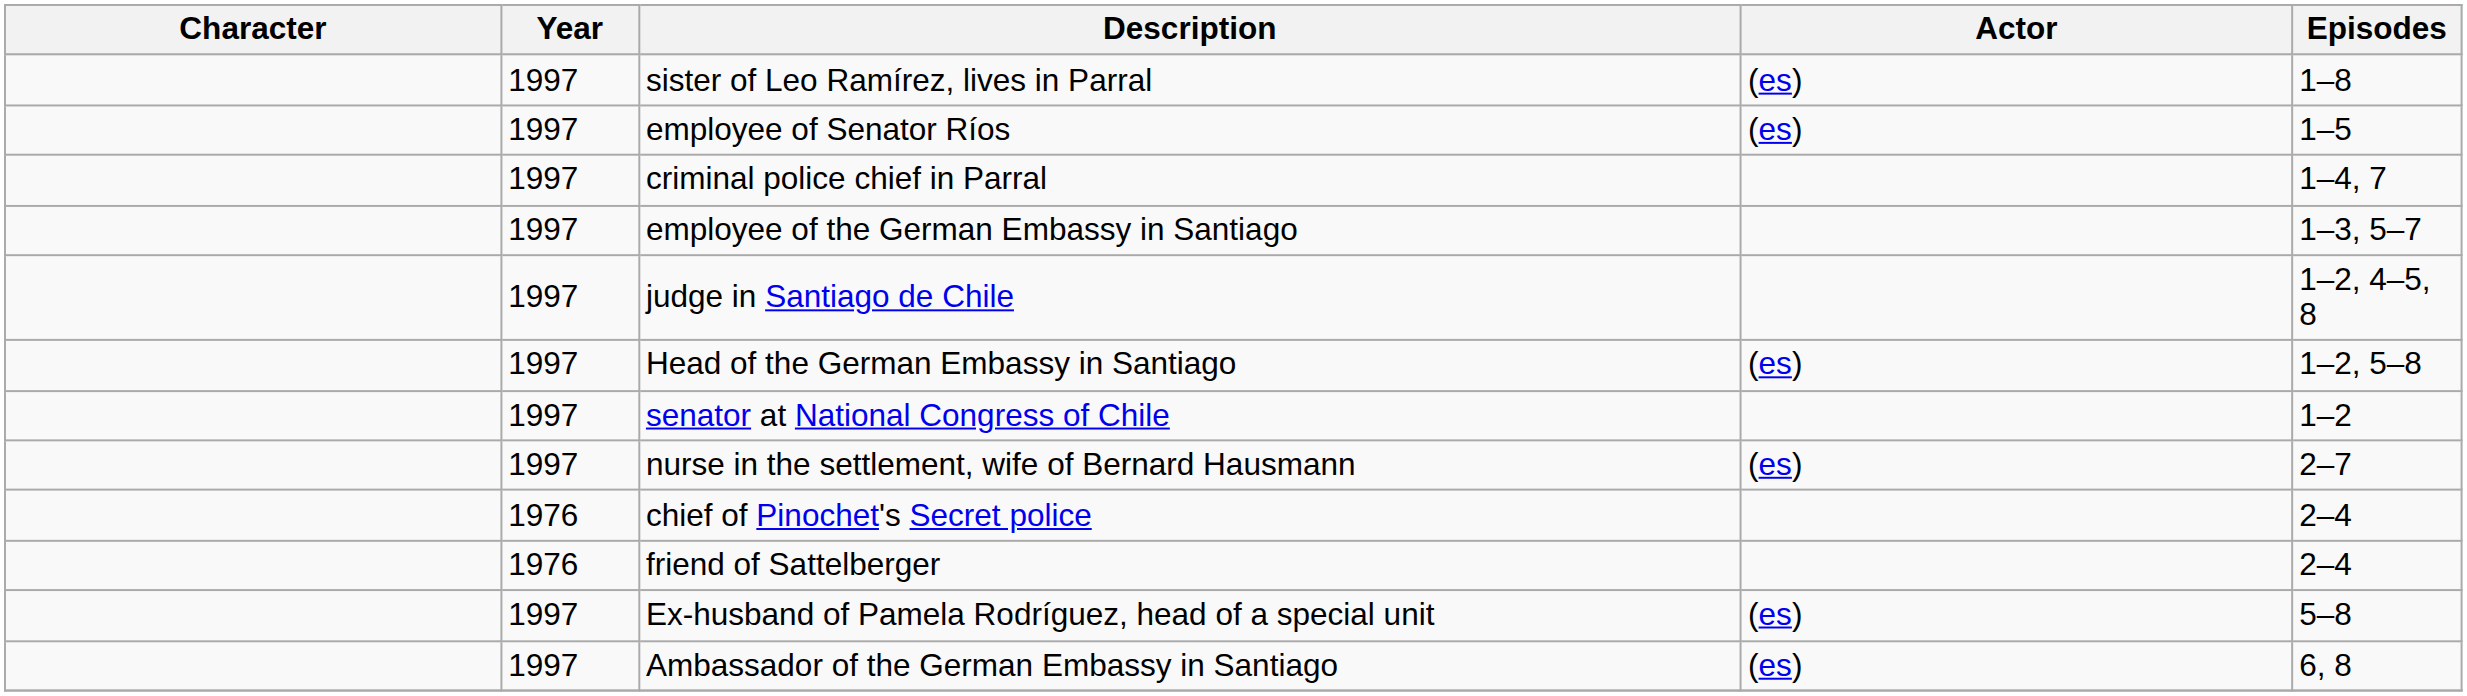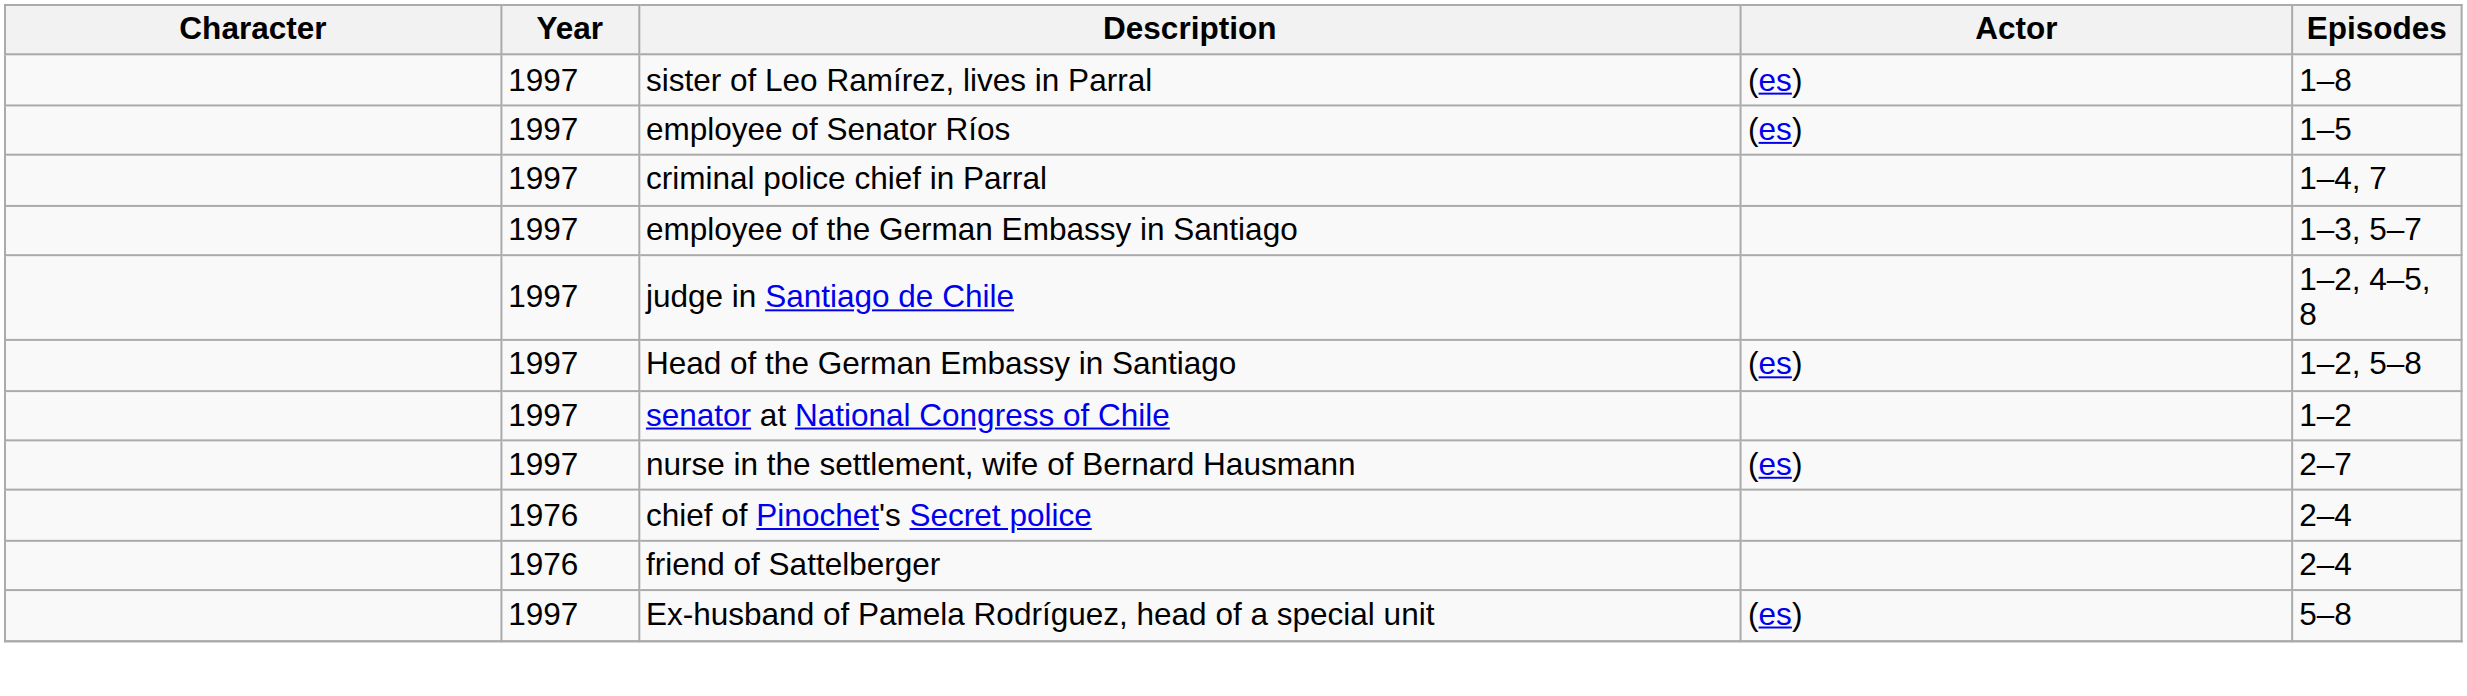 <table class="wikitable sortable">
 <tr style="background-color:#ADD8E6;">
 <th style="width:18%;" scope="col">Character</th>
 <th style="width:5%;" scope="col">Year</th>
 <th style="width:40%;" scope="col">Description</th>
 <th style="width:20%;" scope="col">Actor</th>
 <th style="width:5%;" scope="col">Episodes</th>
 </tr>
 <tr>
 <td></td>
 <td>1997</td>
 <td>sister of Leo Ramírez, lives in Parral</td>
 <td> (<a href='#'>es</a>)</td>
 <td>1–8</td>
 </tr>
 <tr>
 <td></td>
 <td>1997</td>
 <td>employee of Senator Ríos</td>
 <td> (<a href='#'>es</a>)</td>
 <td>1–5</td>
 </tr>
 <tr>
 <td></td>
 <td>1997</td>
 <td>criminal police chief in Parral</td>
 <td></td>
 <td>1–4, 7</td>
 </tr>
 <tr>
 <td></td>
 <td>1997</td>
 <td>employee of the German Embassy in Santiago</td>
 <td></td>
 <td>1–3, 5–7</td>
 </tr>
 <tr>
 <td></td>
 <td>1997</td>
 <td>judge in <a href='#'>Santiago de Chile</a></td>
 <td></td>
 <td>1–2, 4–5, 8</td>
 </tr>
 <tr>
 <td></td>
 <td>1997</td>
 <td>Head of the German Embassy in Santiago</td>
 <td> (<a href='#'>es</a>)</td>
 <td>1–2, 5–8</td>
 </tr>
 <tr>
 <td></td>
 <td>1997</td>
 <td><a href='#'>senator</a> at <a href='#'>National Congress of Chile</a></td>
 <td></td>
 <td>1–2</td>
 </tr>
 <tr>
 <td></td>
 <td>1997</td>
 <td>nurse in the settlement, wife of Bernard Hausmann</td>
 <td> (<a href='#'>es</a>)</td>
 <td>2–7</td>
 </tr>
 <tr>
 <td></td>
 <td>1976</td>
 <td>chief of <a href='#'>Pinochet</a>'s <a href='#'>Secret police</a></td>
 <td></td>
 <td>2–4</td>
 </tr>
 <tr>
 <td></td>
 <td>1976</td>
 <td>friend of Sattelberger</td>
 <td></td>
 <td>2–4</td>
 </tr>
 <tr>
 <td></td>
 <td>1997</td>
 <td>Ex-husband of Pamela Rodríguez, head of a special unit</td>
 <td> (<a href='#'>es</a>)</td>
 <td>5–8</td>
 </tr>
 <tr>
-<td></td>
-<td>1997</td>
-<td>Ambassador of the German Embassy in Santiago</td>
-<td> (<a href='#'>es</a>)</td>
-<td>6, 8</td>
-</tr>
-<tr>
 </tr>
 </table>
